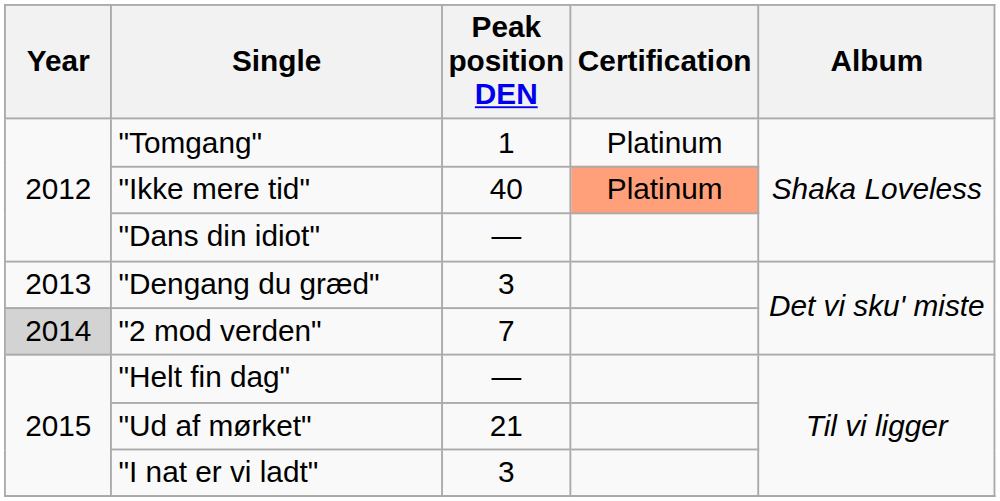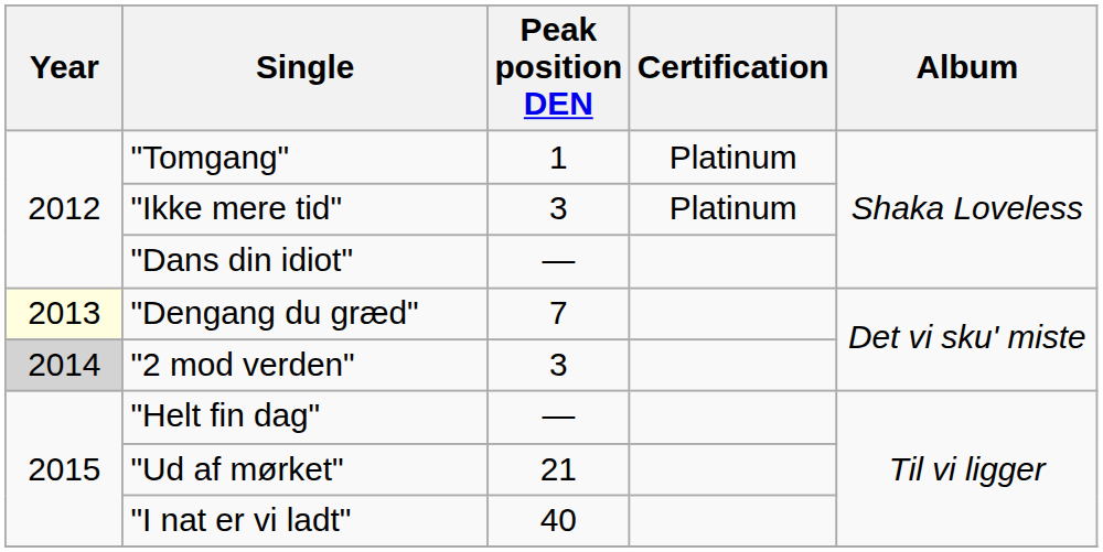 <table class="wikitable">
 <tr>
 <th width="50">Year</th>
 <th width="170">Single</th>
 <th>Peak<br>position<br><a href='#'>DEN</a><br></th>
 <th width="50">Certification</th>
 <th width="120">Album</th>
 </tr>
 <tr>
 <td align="center" rowspan=3>2012</td>
 <td align="left">"Tomgang"</td>
 <td align="center">1</td>
 <td align="center">Platinum</td>
 <td align="center" rowspan=3><em>Shaka Loveless</em></td>
 </tr>
 <tr>
 <td align="left">"Ikke mere tid"</td>
-<td align="center">40</td>
-<td align="center" style="background: lightsalmon;">Platinum</td>
+<td align="center">3</td>
+<td align="center">Platinum</td>
 </tr>
 <tr>
 <td align="left">"Dans din idiot" <br></td>
 <td align="center">—</td>
 <td align="center"></td>
 </tr>
 <tr>
-<td align="center" rowspan=1>2013</td>
+<td align="center" rowspan=1 style="background: lightyellow;">2013</td>
 <td align="left">"Dengang du græd"</td>
-<td align="center">3</td>
+<td align="center">7</td>
 <td align="center"></td>
 <td align="center" rowspan=2><em>Det vi sku' miste</em></td>
 </tr>
 <tr>
 <td align="center" rowspan=1 style="background: lightgrey;">2014</td>
 <td align="left">"2 mod verden"</td>
-<td align="center">7</td>
+<td align="center">3</td>
 <td align="center"></td>
 </tr>
 <tr>
 <td align="center" rowspan=3>2015</td>
 <td align="left">"Helt fin dag"</td>
 <td align="center">—</td>
 <td align="center"></td>
 <td align="center" rowspan=3><em>Til vi ligger</em></td>
 </tr>
 <tr>
 <td align="left">"Ud af mørket" <br></td>
 <td align="center">21</td>
 <td align="center"></td>
 </tr>
 <tr>
 <td align="left">"I nat er vi ladt" <br></td>
-<td align="center">3</td>
+<td align="center">40</td>
 <td align="center"></td>
 </tr>
 <tr>
 </tr>
 </table>
